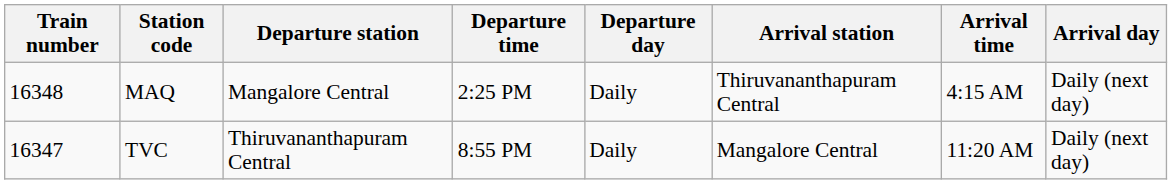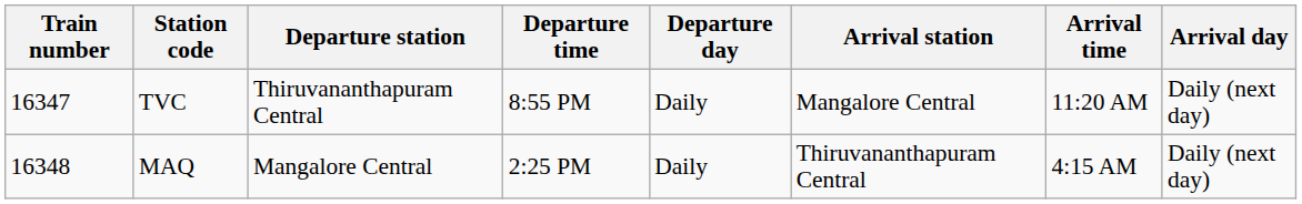 <table class="wikitable">
 <tr>
 <th>Train number</th>
 <th>Station code</th>
 <th>Departure station</th>
 <th>Departure time</th>
 <th>Departure day</th>
 <th>Arrival station</th>
 <th>Arrival time</th>
 <th>Arrival day</th>
 </tr>
 <tr>
+<td>16347</td>
+<td>TVC</td>
+<td>Thiruvananthapuram Central</td>
+<td>8:55 PM</td>
+<td>Daily</td>
+<td>Mangalore Central</td>
+<td>11:20 AM</td>
+<td>Daily (next day)</td>
+</tr>
+<tr>
 <td>16348</td>
 <td>MAQ</td>
 <td>Mangalore Central</td>
 <td>2:25 PM</td>
 <td>Daily</td>
 <td>Thiruvananthapuram Central</td>
 <td>4:15 AM</td>
 <td>Daily (next day)</td>
 </tr>
-<tr>
-<td>16347</td>
-<td>TVC</td>
-<td>Thiruvananthapuram Central</td>
-<td>8:55 PM</td>
-<td>Daily</td>
-<td>Mangalore Central</td>
-<td>11:20 AM</td>
-<td>Daily (next day)</td>
-</tr>
 </table>
